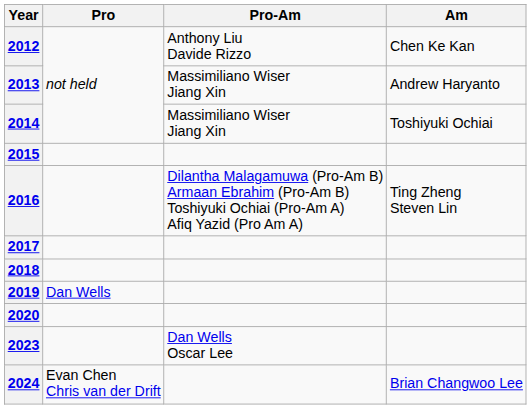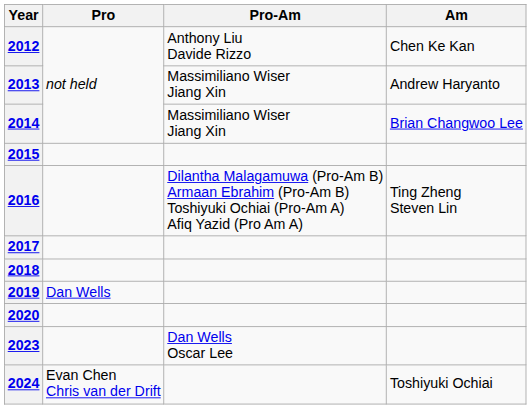 <table class="wikitable">
 <tr>
 <th>Year</th>
 <th>Pro</th>
 <th>Pro-Am</th>
 <th>Am</th>
 </tr>
 <tr>
 <th><a href='#'>2012</a></th>
 <td rowspan=3><em>not held</em></td>
 <td> Anthony Liu<br> Davide Rizzo</td>
 <td> Chen Ke Kan</td>
 </tr>
 <tr>
 <th><a href='#'>2013</a></th>
 <td> Massimiliano Wiser<br> Jiang Xin</td>
 <td> Andrew Haryanto</td>
 </tr>
 <tr>
 <th><a href='#'>2014</a></th>
 <td> Massimiliano Wiser<br> Jiang Xin</td>
-<td> Toshiyuki Ochiai</td>
+<td> <a href='#'>Brian Changwoo Lee</a></td>
 </tr>
 <tr>
 <th><a href='#'>2015</a></th>
 <td></td>
 <td></td>
 <td></td>
 </tr>
 <tr>
 <th><a href='#'>2016</a></th>
 <td></td>
 <td> <a href='#'>Dilantha Malagamuwa</a> (Pro-Am B)<br> <a href='#'>Armaan Ebrahim</a>  (Pro-Am B)<br> Toshiyuki Ochiai (Pro-Am A)<br> Afiq Yazid (Pro Am A)</td>
 <td> Ting Zheng<br> Steven Lin</td>
 </tr>
 <tr>
 <th><a href='#'>2017</a></th>
 <td></td>
 <td></td>
 <td></td>
 </tr>
 <tr>
 <th><a href='#'>2018</a></th>
 <td></td>
 <td></td>
 <td></td>
 </tr>
 <tr>
 <th><a href='#'>2019</a></th>
 <td> <a href='#'>Dan Wells</a></td>
 <td></td>
 <td></td>
 </tr>
 <tr>
 <th><a href='#'>2020</a></th>
 <td></td>
 <td></td>
 <td></td>
 </tr>
 <tr>
 <th><a href='#'>2023</a></th>
 <td></td>
 <td> <a href='#'>Dan Wells</a> <br> Oscar Lee</td>
 <td></td>
 </tr>
 <tr>
 <th><a href='#'>2024</a></th>
 <td> Evan Chen <br> <a href='#'>Chris van der Drift</a></td>
 <td></td>
-<td> <a href='#'>Brian Changwoo Lee</a></td>
+<td> Toshiyuki Ochiai</td>
 </tr>
 </table>
